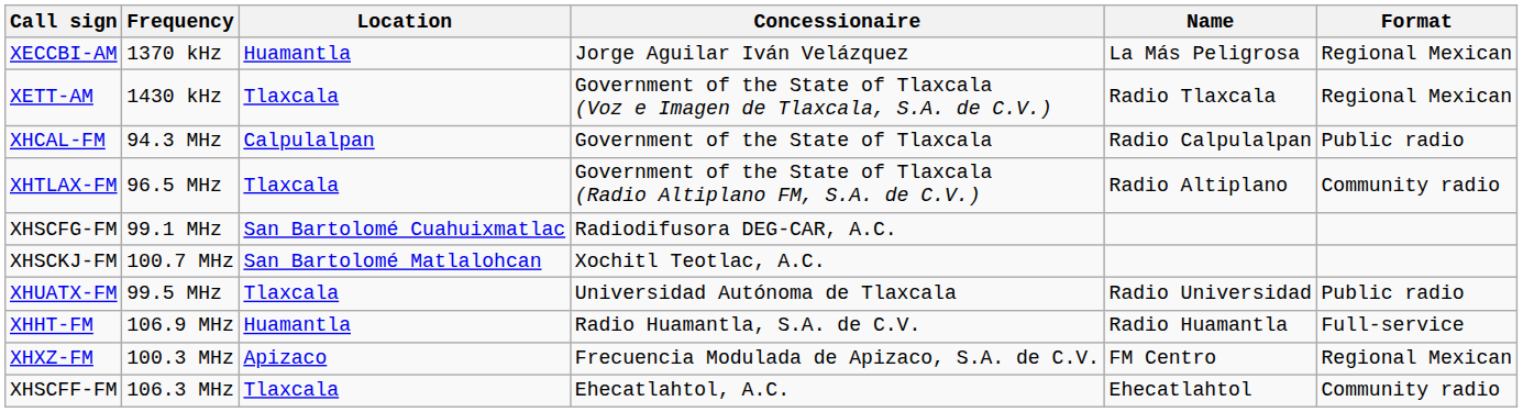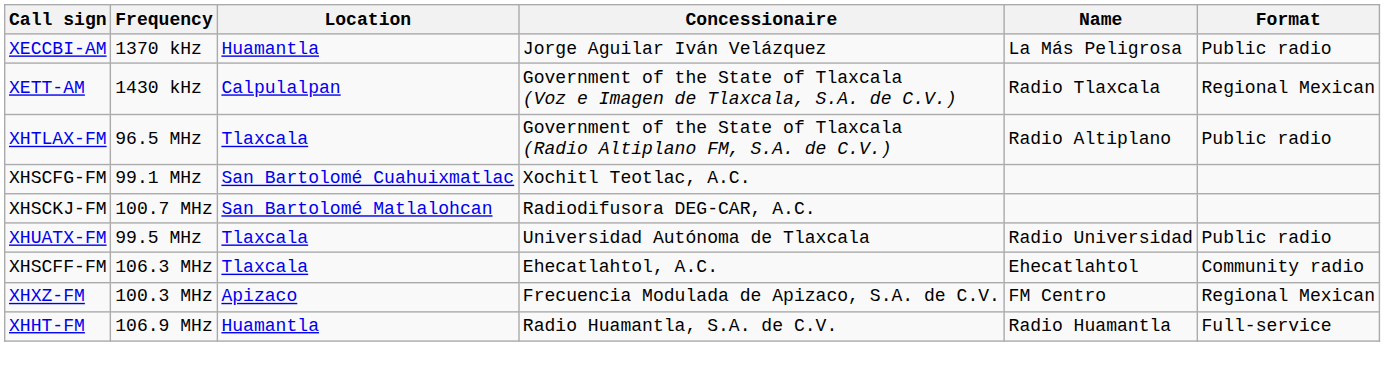 <table class="sortable wikitable">
 <tr>
 <th>Call sign</th>
 <th data-sort-type="number">Frequency</th>
 <th>Location</th>
 <th>Concessionaire</th>
 <th>Name</th>
 <th>Format</th>
 </tr>
 <tr>
 <td><a href='#'>XECCBI-AM</a></td>
 <td>1370 kHz</td>
 <td><a href='#'>Huamantla</a></td>
 <td>Jorge Aguilar Iván Velázquez</td>
 <td>La Más Peligrosa</td>
-<td>Regional Mexican</td>
+<td>Public radio</td>
 </tr>
 <tr>
 <td><a href='#'>XETT-AM</a></td>
 <td>1430 kHz</td>
-<td><a href='#'>Tlaxcala</a></td>
+<td><a href='#'>Calpulalpan</a></td>
 <td>Government of the State of Tlaxcala<br><em>(Voz e Imagen de Tlaxcala, S.A. de C.V.)</em></td>
 <td>Radio Tlaxcala</td>
 <td>Regional Mexican</td>
-</tr>
-<tr>
-<td><a href='#'>XHCAL-FM</a></td>
-<td>94.3 MHz</td>
-<td><a href='#'>Calpulalpan</a></td>
-<td>Government of the State of Tlaxcala</td>
-<td>Radio Calpulalpan</td>
-<td>Public radio</td>
 </tr>
 <tr>
 <td><a href='#'>XHTLAX-FM</a></td>
 <td>96.5 MHz</td>
 <td><a href='#'>Tlaxcala</a></td>
 <td>Government of the State of Tlaxcala<br><em>(Radio Altiplano FM, S.A. de C.V.)</em></td>
 <td>Radio Altiplano</td>
-<td>Community radio</td>
+<td>Public radio</td>
 </tr>
 <tr>
 <td>XHSCFG-FM</td>
 <td>99.1 MHz</td>
 <td><a href='#'>San Bartolomé Cuahuixmatlac</a></td>
-<td>Radiodifusora DEG-CAR, A.C.</td>
+<td>Xochitl Teotlac, A.C.</td>
 <td></td>
 <td></td>
 </tr>
 <tr>
 <td>XHSCKJ-FM</td>
 <td>100.7 MHz</td>
 <td><a href='#'>San Bartolomé Matlalohcan</a></td>
-<td>Xochitl Teotlac, A.C.</td>
+<td>Radiodifusora DEG-CAR, A.C.</td>
 <td></td>
 <td></td>
 </tr>
 <tr>
 <td><a href='#'>XHUATX-FM</a></td>
 <td>99.5 MHz</td>
 <td><a href='#'>Tlaxcala</a></td>
 <td>Universidad Autónoma de Tlaxcala</td>
 <td>Radio Universidad</td>
 <td>Public radio</td>
 </tr>
 <tr>
-<td><a href='#'>XHHT-FM</a></td>
-<td>106.9 MHz</td>
-<td><a href='#'>Huamantla</a></td>
-<td>Radio Huamantla, S.A. de C.V.</td>
-<td>Radio Huamantla</td>
-<td>Full-service</td>
+<td>XHSCFF-FM</td>
+<td>106.3 MHz</td>
+<td><a href='#'>Tlaxcala</a></td>
+<td>Ehecatlahtol, A.C.</td>
+<td>Ehecatlahtol</td>
+<td>Community radio</td>
 </tr>
 <tr>
 <td><a href='#'>XHXZ-FM</a></td>
 <td>100.3 MHz</td>
 <td><a href='#'>Apizaco</a></td>
 <td>Frecuencia Modulada de Apizaco, S.A. de C.V.</td>
 <td>FM Centro</td>
 <td>Regional Mexican</td>
 </tr>
 <tr>
-<td>XHSCFF-FM</td>
-<td>106.3 MHz</td>
-<td><a href='#'>Tlaxcala</a></td>
-<td>Ehecatlahtol, A.C.</td>
-<td>Ehecatlahtol</td>
-<td>Community radio</td>
+<td><a href='#'>XHHT-FM</a></td>
+<td>106.9 MHz</td>
+<td><a href='#'>Huamantla</a></td>
+<td>Radio Huamantla, S.A. de C.V.</td>
+<td>Radio Huamantla</td>
+<td>Full-service</td>
 </tr>
 </table>
